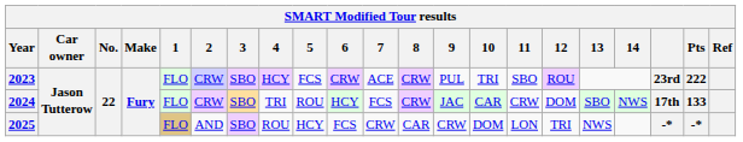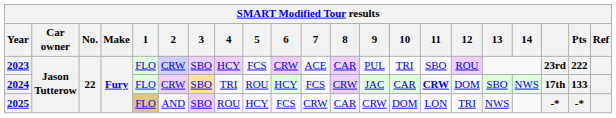 <table class="wikitable" style="text-align:center; font-size:75%">
 <tr>
 <th colspan=38><a href='#'>SMART Modified Tour</a> results</th>
 </tr>
 <tr>
 <th>Year</th>
 <th>Car owner</th>
 <th>No.</th>
 <th>Make</th>
 <th>1</th>
 <th>2</th>
 <th>3</th>
 <th>4</th>
 <th>5</th>
 <th>6</th>
 <th>7</th>
 <th>8</th>
 <th>9</th>
 <th>10</th>
 <th>11</th>
 <th>12</th>
 <th>13</th>
 <th>14</th>
 <th></th>
 <th>Pts</th>
 <th>Ref</th>
 </tr>
 <tr>
 <th><a href='#'>2023</a></th>
 <th rowspan=3>Jason Tutterow</th>
 <th rowspan=3>22</th>
 <th rowspan=3><a href='#'>Fury</a></th>
 <td style="background:#DFFFDF;"><a href='#'>FLO</a><br></td>
 <td style="background:#CFCFFF;"><a href='#'>CRW</a><br></td>
 <td style="background:#EFCFFF;"><a href='#'>SBO</a><br></td>
 <td style="background:#EFCFFF;"><a href='#'>HCY</a><br></td>
 <td><a href='#'>FCS</a></td>
 <td style="background:#EFCFFF;"><a href='#'>CRW</a><br></td>
 <td><a href='#'>ACE</a></td>
-<td style="background:#EFCFFF;"><a href='#'>CRW</a><br></td>
+<td style="background:#EFCFFF;"><a href='#'>CAR</a><br></td>
 <td><a href='#'>PUL</a></td>
 <td><a href='#'>TRI</a></td>
 <td><a href='#'>SBO</a></td>
 <td style="background:#EFCFFF;"><a href='#'>ROU</a><br></td>
 <td colspan=2></td>
 <th>23rd</th>
 <th>222</th>
 <th></th>
 </tr>
 <tr>
 <th><a href='#'>2024</a></th>
 <td style="background:#DFFFDF;"><a href='#'>FLO</a><br></td>
 <td style="background:#EFCFFF;"><a href='#'>CRW</a><br></td>
 <td style="background:#FFDF9F;"><a href='#'>SBO</a><br></td>
 <td><a href='#'>TRI</a></td>
 <td><a href='#'>ROU</a></td>
 <td style="background:#DFFFDF;"><a href='#'>HCY</a><br></td>
 <td><a href='#'>FCS</a></td>
 <td style="background:#EFCFFF;"><a href='#'>CRW</a><br></td>
 <td style="background:#DFFFDF;"><a href='#'>JAC</a><br></td>
 <td style="background:#DFFFDF;"><a href='#'>CAR</a><br></td>
-<td><a href='#'>CRW</a></td>
+<td><strong><a href='#'>CRW</a></strong></td>
 <td><a href='#'>DOM</a></td>
 <td style="background:#DFFFDF;"><a href='#'>SBO</a><br></td>
 <td style="background:#DFFFDF;"><a href='#'>NWS</a><br></td>
 <th>17th</th>
 <th>133</th>
 <th></th>
 </tr>
 <tr>
 <th><a href='#'>2025</a></th>
 <td style="background:#DFC484;"><a href='#'>FLO</a><br></td>
 <td><a href='#'>AND</a></td>
 <td style="background:#EFCFFF;"><a href='#'>SBO</a><br></td>
 <td><a href='#'>ROU</a></td>
 <td><a href='#'>HCY</a></td>
 <td><a href='#'>FCS</a></td>
 <td><a href='#'>CRW</a></td>
 <td><a href='#'>CAR</a></td>
 <td><a href='#'>CRW</a></td>
 <td><a href='#'>DOM</a></td>
 <td><a href='#'>LON</a></td>
 <td><a href='#'>TRI</a></td>
 <td><a href='#'>NWS</a></td>
 <td></td>
 <th>-*</th>
 <th>-*</th>
 <th></th>
 </tr>
 </table>
